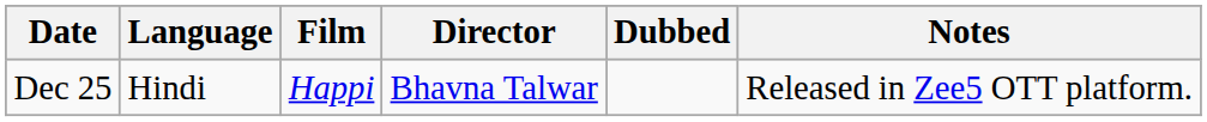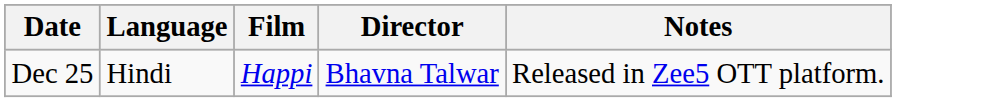 <table class="wikitable sortable">
 <tr bgcolor="#CCCCCC" align="center"|->
 <th>Date</th>
 <th>Language</th>
 <th>Film</th>
 <th>Director</th>
-<th>Dubbed</th>
 <th>Notes</th>
 </tr>
 <tr>
 <td>Dec 25</td>
 <td>Hindi</td>
 <td><em><a href='#'>Happi</a></em></td>
 <td><a href='#'>Bhavna Talwar</a></td>
-<td></td>
 <td>Released in <a href='#'>Zee5</a> OTT platform.</td>
 </tr>
 </table>
